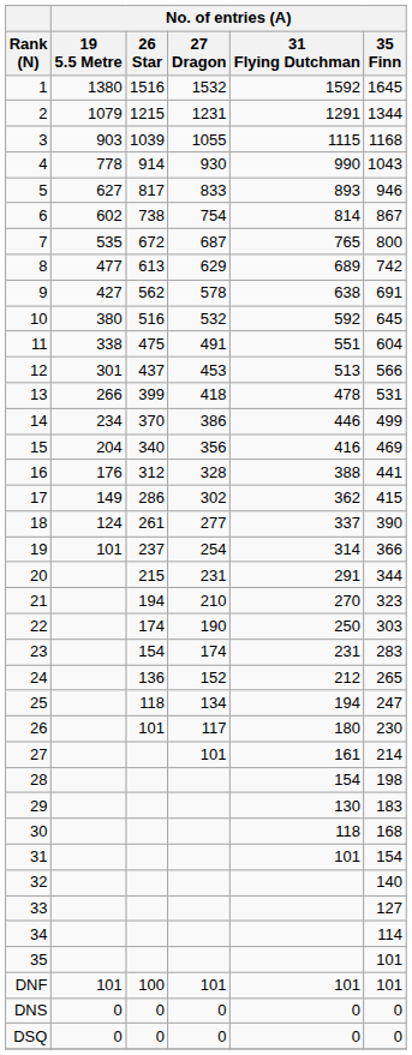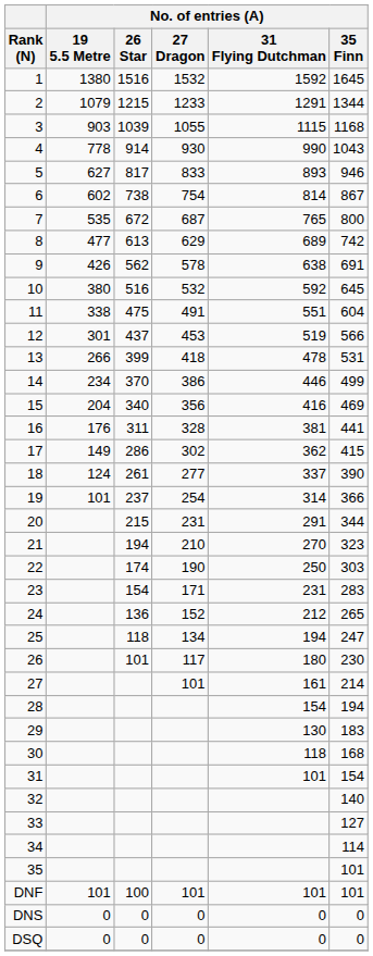 <table class="wikitable" style="text-align:right; font-size:75%">
 <tr>
 <th align=center></th>
 <th colspan=5>No. of entries (A)</th>
 </tr>
 <tr style="vertical-align:top;">
 <th align=center>Rank<br>(N)</th>
 <th>19<br>5.5 Metre</th>
 <th>26<br>Star</th>
 <th>27<br>Dragon</th>
 <th>31<br>Flying Dutchman</th>
 <th>35<br>Finn</th>
 </tr>
 <tr>
 <td>1</td>
 <td>1380</td>
 <td>1516</td>
 <td>1532</td>
 <td>1592</td>
 <td>1645</td>
 </tr>
 <tr>
 <td>2</td>
 <td>1079</td>
 <td>1215</td>
-<td>1231</td>
+<td>1233</td>
 <td>1291</td>
 <td>1344</td>
 </tr>
 <tr>
 <td>3</td>
 <td>903</td>
 <td>1039</td>
 <td>1055</td>
 <td>1115</td>
 <td>1168</td>
 </tr>
 <tr>
 <td>4</td>
 <td>778</td>
 <td>914</td>
 <td>930</td>
 <td>990</td>
 <td>1043</td>
 </tr>
 <tr>
 <td>5</td>
 <td>627</td>
 <td>817</td>
 <td>833</td>
 <td>893</td>
 <td>946</td>
 </tr>
 <tr>
 <td>6</td>
 <td>602</td>
 <td>738</td>
 <td>754</td>
 <td>814</td>
 <td>867</td>
 </tr>
 <tr>
 <td>7</td>
 <td>535</td>
 <td>672</td>
 <td>687</td>
 <td>765</td>
 <td>800</td>
 </tr>
 <tr>
 <td>8</td>
 <td>477</td>
 <td>613</td>
 <td>629</td>
 <td>689</td>
 <td>742</td>
 </tr>
 <tr>
 <td>9</td>
-<td>427</td>
+<td>426</td>
 <td>562</td>
 <td>578</td>
 <td>638</td>
 <td>691</td>
 </tr>
 <tr>
 <td>10</td>
 <td>380</td>
 <td>516</td>
 <td>532</td>
 <td>592</td>
 <td>645</td>
 </tr>
 <tr>
 <td>11</td>
 <td>338</td>
 <td>475</td>
 <td>491</td>
 <td>551</td>
 <td>604</td>
 </tr>
 <tr>
 <td>12</td>
 <td>301</td>
 <td>437</td>
 <td>453</td>
-<td>513</td>
+<td>519</td>
 <td>566</td>
 </tr>
 <tr>
 <td>13</td>
 <td>266</td>
 <td>399</td>
 <td>418</td>
 <td>478</td>
 <td>531</td>
 </tr>
 <tr>
 <td>14</td>
 <td>234</td>
 <td>370</td>
 <td>386</td>
 <td>446</td>
 <td>499</td>
 </tr>
 <tr>
 <td>15</td>
 <td>204</td>
 <td>340</td>
 <td>356</td>
 <td>416</td>
 <td>469</td>
 </tr>
 <tr>
 <td>16</td>
 <td>176</td>
-<td>312</td>
+<td>311</td>
 <td>328</td>
-<td>388</td>
+<td>381</td>
 <td>441</td>
 </tr>
 <tr>
 <td>17</td>
 <td>149</td>
 <td>286</td>
 <td>302</td>
 <td>362</td>
 <td>415</td>
 </tr>
 <tr>
 <td>18</td>
 <td>124</td>
 <td>261</td>
 <td>277</td>
 <td>337</td>
 <td>390</td>
 </tr>
 <tr>
 <td>19</td>
 <td>101</td>
 <td>237</td>
 <td>254</td>
 <td>314</td>
 <td>366</td>
 </tr>
 <tr>
 <td>20</td>
 <td></td>
 <td>215</td>
 <td>231</td>
 <td>291</td>
 <td>344</td>
 </tr>
 <tr>
 <td>21</td>
 <td></td>
 <td>194</td>
 <td>210</td>
 <td>270</td>
 <td>323</td>
 </tr>
 <tr>
 <td>22</td>
 <td></td>
 <td>174</td>
 <td>190</td>
 <td>250</td>
 <td>303</td>
 </tr>
 <tr>
 <td>23</td>
 <td></td>
 <td>154</td>
-<td>174</td>
+<td>171</td>
 <td>231</td>
 <td>283</td>
 </tr>
 <tr>
 <td>24</td>
 <td></td>
 <td>136</td>
 <td>152</td>
 <td>212</td>
 <td>265</td>
 </tr>
 <tr>
 <td>25</td>
 <td></td>
 <td>118</td>
 <td>134</td>
 <td>194</td>
 <td>247</td>
 </tr>
 <tr>
 <td>26</td>
 <td></td>
 <td>101</td>
 <td>117</td>
 <td>180</td>
 <td>230</td>
 </tr>
 <tr>
 <td>27</td>
 <td></td>
 <td></td>
 <td>101</td>
 <td>161</td>
 <td>214</td>
 </tr>
 <tr>
 <td>28</td>
 <td></td>
 <td></td>
 <td></td>
 <td>154</td>
-<td>198</td>
+<td>194</td>
 </tr>
 <tr>
 <td>29</td>
 <td></td>
 <td></td>
 <td></td>
 <td>130</td>
 <td>183</td>
 </tr>
 <tr>
 <td>30</td>
 <td></td>
 <td></td>
 <td></td>
 <td>118</td>
 <td>168</td>
 </tr>
 <tr>
 <td>31</td>
 <td></td>
 <td></td>
 <td></td>
 <td>101</td>
 <td>154</td>
 </tr>
 <tr>
 <td>32</td>
 <td></td>
 <td></td>
 <td></td>
 <td></td>
 <td>140</td>
 </tr>
 <tr>
 <td>33</td>
 <td></td>
 <td></td>
 <td></td>
 <td></td>
 <td>127</td>
 </tr>
 <tr>
 <td>34</td>
 <td></td>
 <td></td>
 <td></td>
 <td></td>
 <td>114</td>
 </tr>
 <tr>
 <td>35</td>
 <td></td>
 <td></td>
 <td></td>
 <td></td>
 <td>101</td>
 </tr>
 <tr>
 <td>DNF</td>
 <td>101</td>
 <td>100</td>
 <td>101</td>
 <td>101</td>
 <td>101</td>
 </tr>
 <tr>
 <td>DNS</td>
 <td>0</td>
 <td>0</td>
 <td>0</td>
 <td>0</td>
 <td>0</td>
 </tr>
 <tr>
 <td>DSQ</td>
 <td>0</td>
 <td>0</td>
 <td>0</td>
 <td>0</td>
 <td>0</td>
 </tr>
 <tr>
 </tr>
 </table>
